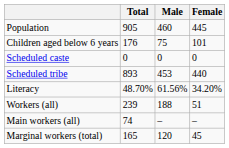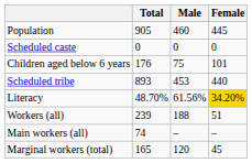 <table class="wikitable sortable">
 <tr>
 <th></th>
 <th>Total</th>
 <th>Male</th>
 <th>Female</th>
 </tr>
 <tr>
 <td>Population</td>
 <td>905</td>
 <td>460</td>
 <td>445</td>
 </tr>
 <tr>
+<td><a href='#'>Scheduled caste</a></td>
+<td>0</td>
+<td>0</td>
+<td>0</td>
+</tr>
+<tr>
 <td>Children aged below 6 years</td>
 <td>176</td>
 <td>75</td>
 <td>101</td>
-</tr>
-<tr>
-<td><a href='#'>Scheduled caste</a></td>
-<td>0</td>
-<td>0</td>
-<td>0</td>
 </tr>
 <tr>
 <td><a href='#'>Scheduled tribe</a></td>
 <td>893</td>
 <td>453</td>
 <td>440</td>
 </tr>
 <tr>
 <td>Literacy</td>
 <td>48.70%</td>
 <td>61.56%</td>
-<td>34.20%</td>
+<td style="background: gold;">34.20%</td>
 </tr>
 <tr>
 <td>Workers (all)</td>
 <td>239</td>
 <td>188</td>
 <td>51</td>
 </tr>
 <tr>
 <td>Main workers (all)</td>
 <td>74</td>
 <td>–</td>
 <td>–</td>
 </tr>
 <tr>
 <td>Marginal workers (total)</td>
 <td>165</td>
 <td>120</td>
 <td>45</td>
 </tr>
 </table>
